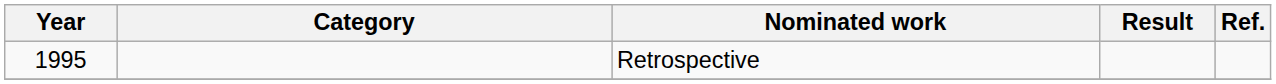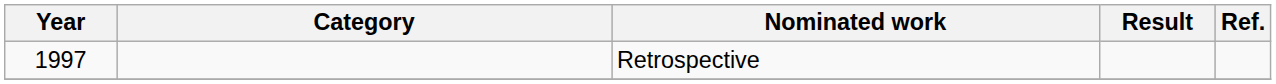 <table class=wikitable>
 <tr>
 <th scope="col" style="width:5em;">Year</th>
 <th scope="col" style="width:26em;">Category</th>
 <th scope="col" style="width:25em;">Nominated work</th>
 <th scope="col" style="width:5em;">Result</th>
 <th>Ref.</th>
 </tr>
 <tr>
-<td style="text-align:center;">1995</td>
+<td style="text-align:center;">1997</td>
 <td></td>
 <td>Retrospective</td>
 <td></td>
 <td></td>
 </tr>
 <tr>
 </tr>
 </table>
